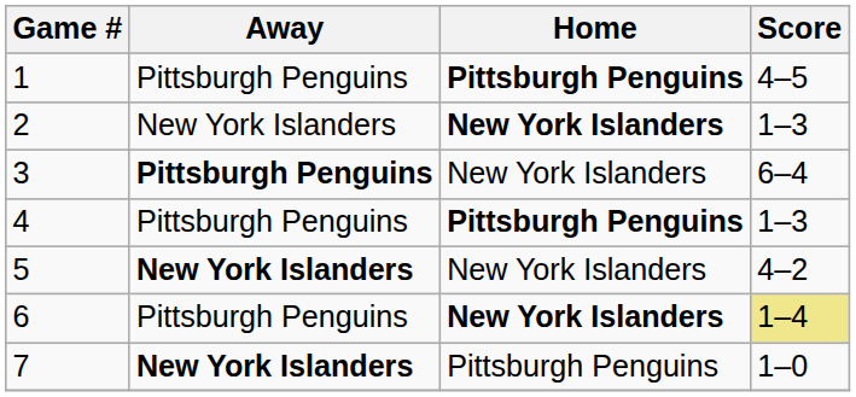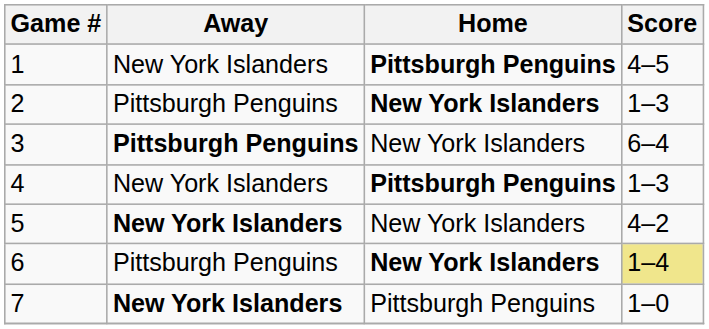 <table class="wikitable">
 <tr>
 <th>Game #</th>
 <th>Away</th>
 <th>Home</th>
 <th>Score</th>
 </tr>
 <tr>
 <td>1</td>
-<td>Pittsburgh Penguins</td>
+<td>New York Islanders</td>
 <td><strong>Pittsburgh Penguins</strong></td>
 <td>4–5</td>
 </tr>
 <tr>
 <td>2</td>
-<td>New York Islanders</td>
+<td>Pittsburgh Penguins</td>
 <td><strong>New York Islanders</strong></td>
 <td>1–3</td>
 </tr>
 <tr>
 <td>3</td>
 <td><strong>Pittsburgh Penguins</strong></td>
 <td>New York Islanders</td>
 <td>6–4</td>
 </tr>
 <tr>
 <td>4</td>
-<td>Pittsburgh Penguins</td>
+<td>New York Islanders</td>
 <td><strong>Pittsburgh Penguins</strong></td>
 <td>1–3</td>
 </tr>
 <tr>
 <td>5</td>
 <td><strong>New York Islanders</strong></td>
 <td>New York Islanders</td>
 <td>4–2</td>
 </tr>
 <tr>
 <td>6</td>
 <td>Pittsburgh Penguins</td>
 <td><strong>New York Islanders</strong></td>
 <td style="background: khaki;">1–4</td>
 </tr>
 <tr>
 <td>7</td>
 <td><strong>New York Islanders</strong></td>
 <td>Pittsburgh Penguins</td>
 <td>1–0</td>
 </tr>
 <tr>
 </tr>
 </table>
